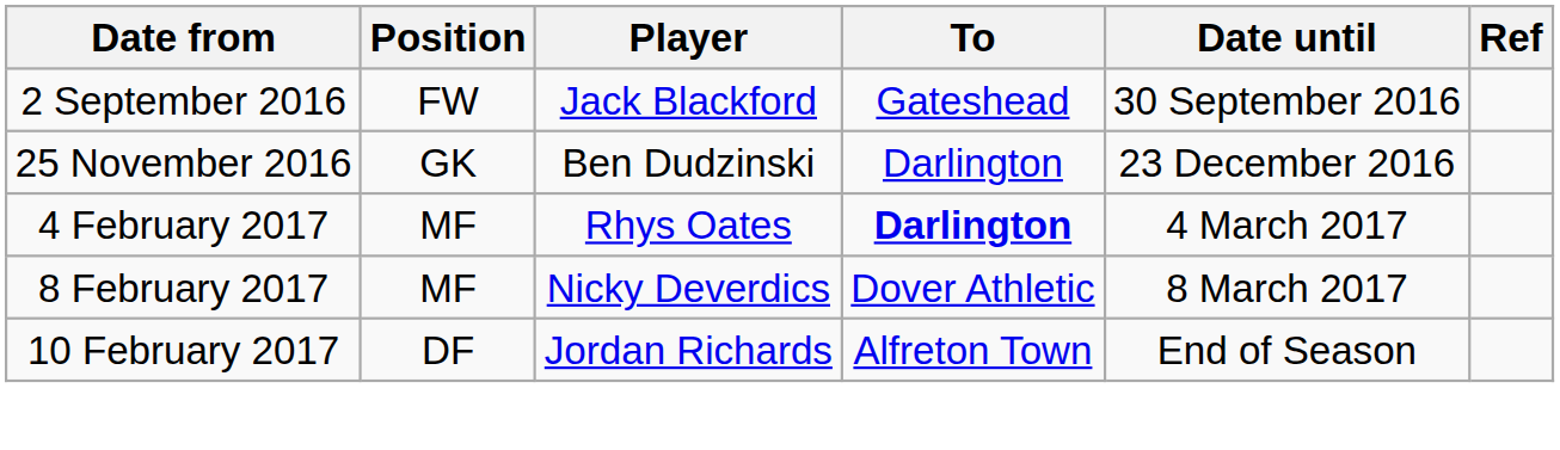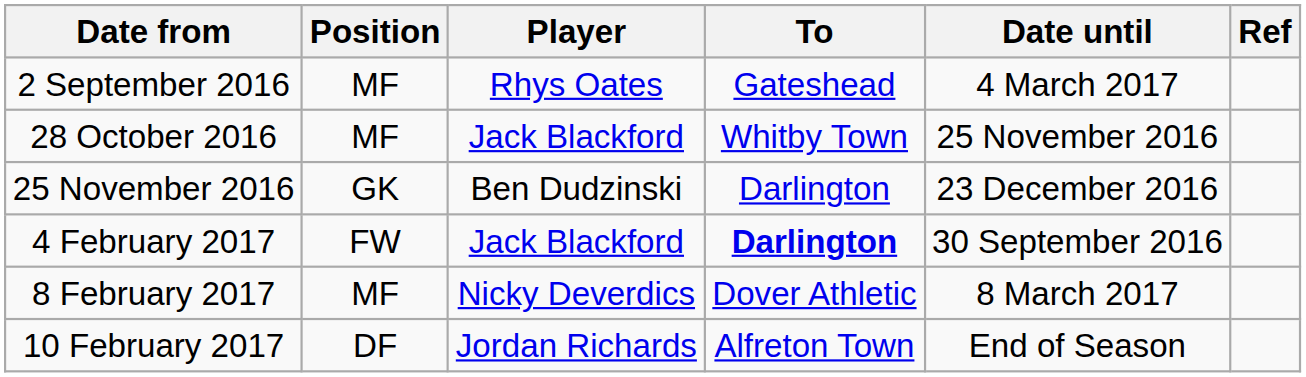 <table class="wikitable" style="font-size: 95%; text-align: center;">
 <tr>
 <th>Date from</th>
 <th>Position</th>
 <th>Player</th>
 <th>To</th>
 <th>Date until</th>
 <th>Ref</th>
 </tr>
 <tr>
 <td>2 September 2016</td>
-<td>FW</td>
+<td>MF</td>
+<td><a href='#'>Rhys Oates</a></td>
+<td><a href='#'>Gateshead</a></td>
+<td>4 March 2017</td>
+<td></td>
+</tr>
+<tr>
+<td>28 October 2016</td>
+<td>MF</td>
 <td><a href='#'>Jack Blackford</a></td>
-<td><a href='#'>Gateshead</a></td>
-<td>30 September 2016</td>
+<td><a href='#'>Whitby Town</a></td>
+<td>25 November 2016</td>
 <td></td>
 </tr>
 <tr>
 <td>25 November 2016</td>
 <td>GK</td>
 <td>Ben Dudzinski</td>
 <td><a href='#'>Darlington</a></td>
 <td>23 December 2016</td>
 <td></td>
 </tr>
 <tr>
 <td>4 February 2017</td>
-<td>MF</td>
-<td><a href='#'>Rhys Oates</a></td>
+<td>FW</td>
+<td><a href='#'>Jack Blackford</a></td>
 <td><strong><a href='#'>Darlington</a></strong></td>
-<td>4 March 2017</td>
+<td>30 September 2016</td>
 <td></td>
 </tr>
 <tr>
 <td>8 February 2017</td>
 <td>MF</td>
 <td><a href='#'>Nicky Deverdics</a></td>
 <td><a href='#'>Dover Athletic</a></td>
 <td>8 March 2017</td>
 <td></td>
 </tr>
 <tr>
 <td>10 February 2017</td>
 <td>DF</td>
 <td><a href='#'>Jordan Richards</a></td>
 <td><a href='#'>Alfreton Town</a></td>
 <td>End of Season</td>
 <td></td>
 </tr>
 </table>
